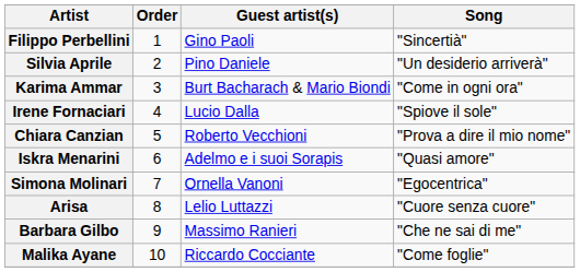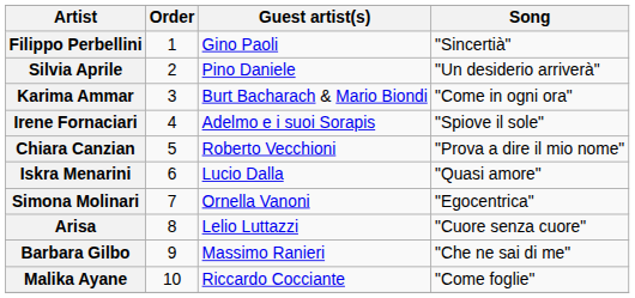 <table class="sortable wikitable plainrowheaders">
 <tr>
 </tr>
 <tr>
 <th>Artist</th>
 <th>Order</th>
 <th>Guest artist(s)</th>
 <th>Song</th>
 </tr>
 <tr>
 <th scope="row">Filippo Perbellini</th>
 <td style="text-align:center;">1</td>
 <td><a href='#'>Gino Paoli</a></td>
 <td>"Sincertià"</td>
 </tr>
 <tr>
 <th scope="row">Silvia Aprile</th>
 <td style="text-align:center;">2</td>
 <td><a href='#'>Pino Daniele</a></td>
 <td>"Un desiderio arriverà"</td>
 </tr>
 <tr>
 <th scope="row">Karima Ammar</th>
 <td style="text-align:center;">3</td>
 <td><a href='#'>Burt Bacharach</a> & <a href='#'>Mario Biondi</a></td>
 <td>"Come in ogni ora"</td>
 </tr>
 <tr>
 <th scope="row">Irene Fornaciari</th>
 <td style="text-align:center;">4</td>
-<td><a href='#'>Lucio Dalla</a></td>
+<td><a href='#'>Adelmo e i suoi Sorapis</a></td>
 <td>"Spiove il sole"</td>
 </tr>
 <tr>
 <th scope="row">Chiara Canzian</th>
 <td style="text-align:center;">5</td>
 <td><a href='#'>Roberto Vecchioni</a></td>
 <td>"Prova a dire il mio nome"</td>
 </tr>
 <tr>
 <th scope="row">Iskra Menarini</th>
 <td style="text-align:center;">6</td>
-<td><a href='#'>Adelmo e i suoi Sorapis</a></td>
+<td><a href='#'>Lucio Dalla</a></td>
 <td>"Quasi amore"</td>
 </tr>
 <tr>
 <th scope="row">Simona Molinari</th>
 <td style="text-align:center;">7</td>
 <td><a href='#'>Ornella Vanoni</a></td>
 <td>"Egocentrica"</td>
 </tr>
 <tr>
 <th scope="row">Arisa</th>
 <td style="text-align:center;">8</td>
 <td><a href='#'>Lelio Luttazzi</a></td>
 <td>"Cuore senza cuore"</td>
 </tr>
 <tr>
 <th scope="row">Barbara Gilbo</th>
 <td style="text-align:center;">9</td>
 <td><a href='#'>Massimo Ranieri</a></td>
 <td>"Che ne sai di me"</td>
 </tr>
 <tr>
 <th scope="row">Malika Ayane</th>
 <td style="text-align:center;">10</td>
 <td><a href='#'>Riccardo Cocciante</a></td>
 <td>"Come foglie"</td>
 </tr>
 <tr>
 </tr>
 </table>
